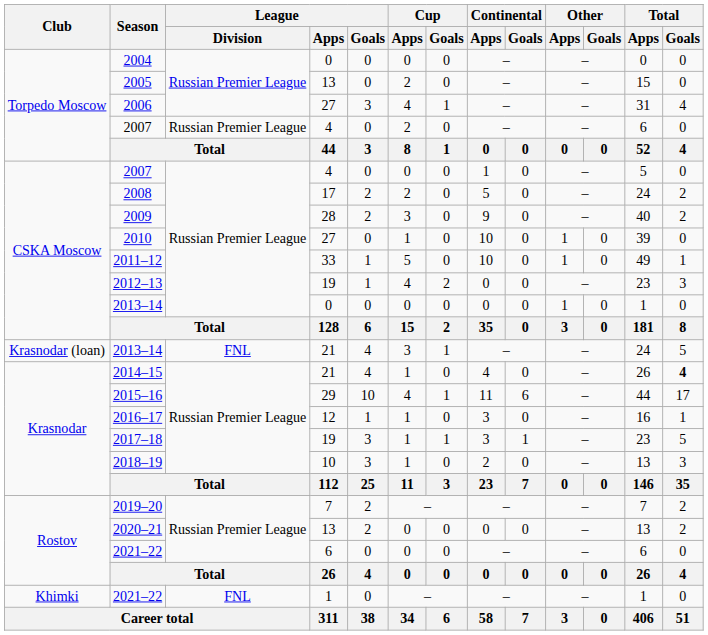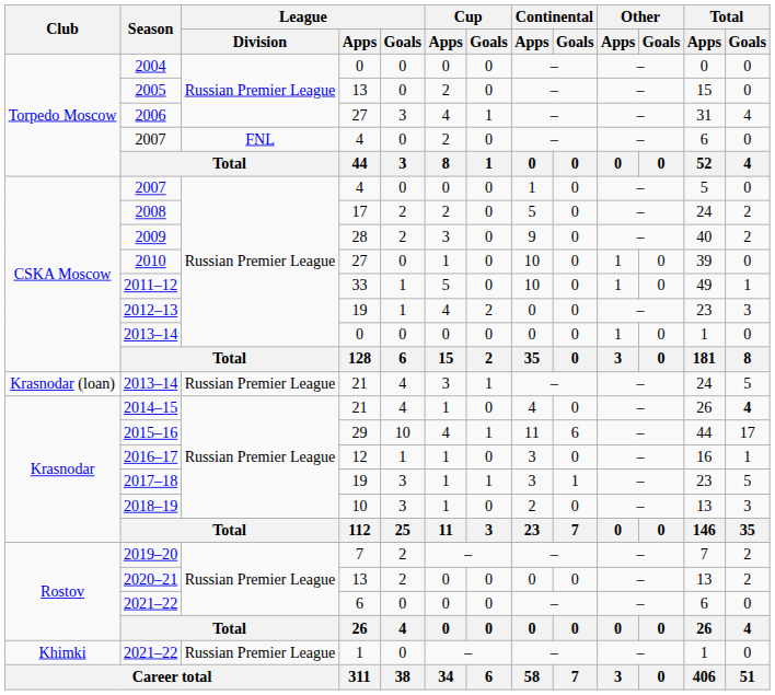 <table class="wikitable" style="text-align:center">
 <tr>
 <th rowspan="2">Club</th>
 <th rowspan="2">Season</th>
 <th colspan="3">League</th>
 <th colspan="2">Cup</th>
 <th colspan="2">Continental</th>
 <th colspan="2">Other</th>
 <th colspan="2">Total</th>
 </tr>
 <tr>
 <th>Division</th>
 <th>Apps</th>
 <th>Goals</th>
 <th>Apps</th>
 <th>Goals</th>
 <th>Apps</th>
 <th>Goals</th>
 <th>Apps</th>
 <th>Goals</th>
 <th>Apps</th>
 <th>Goals</th>
 </tr>
 <tr>
 <td rowspan="5"><a href='#'>Torpedo Moscow</a></td>
 <td><a href='#'>2004</a></td>
 <td rowspan="3"><a href='#'>Russian Premier League</a></td>
 <td>0</td>
 <td>0</td>
 <td>0</td>
 <td>0</td>
 <td colspan="2">–</td>
 <td colspan="2">–</td>
 <td>0</td>
 <td>0</td>
 </tr>
 <tr>
 <td><a href='#'>2005</a></td>
 <td>13</td>
 <td>0</td>
 <td>2</td>
 <td>0</td>
 <td colspan="2">–</td>
 <td colspan="2">–</td>
 <td>15</td>
 <td>0</td>
 </tr>
 <tr>
 <td><a href='#'>2006</a></td>
 <td>27</td>
 <td>3</td>
 <td>4</td>
 <td>1</td>
 <td colspan="2">–</td>
 <td colspan="2">–</td>
 <td>31</td>
 <td>4</td>
 </tr>
 <tr>
 <td>2007</td>
-<td>Russian Premier League</td>
+<td><a href='#'>FNL</a></td>
 <td>4</td>
 <td>0</td>
 <td>2</td>
 <td>0</td>
 <td colspan="2">–</td>
 <td colspan="2">–</td>
 <td>6</td>
 <td>0</td>
 </tr>
 <tr>
 <th colspan="2">Total</th>
 <th>44</th>
 <th>3</th>
 <th>8</th>
 <th>1</th>
 <th>0</th>
 <th>0</th>
 <th>0</th>
 <th>0</th>
 <th>52</th>
 <th>4</th>
 </tr>
 <tr>
 <td rowspan="8"><a href='#'>CSKA Moscow</a></td>
 <td><a href='#'>2007</a></td>
 <td rowspan="7">Russian Premier League</td>
 <td>4</td>
 <td>0</td>
 <td>0</td>
 <td>0</td>
 <td>1</td>
 <td>0</td>
 <td colspan="2">–</td>
 <td>5</td>
 <td>0</td>
 </tr>
 <tr>
 <td><a href='#'>2008</a></td>
 <td>17</td>
 <td>2</td>
 <td>2</td>
 <td>0</td>
 <td>5</td>
 <td>0</td>
 <td colspan="2">–</td>
 <td>24</td>
 <td>2</td>
 </tr>
 <tr>
 <td><a href='#'>2009</a></td>
 <td>28</td>
 <td>2</td>
 <td>3</td>
 <td>0</td>
 <td>9</td>
 <td>0</td>
 <td colspan="2">–</td>
 <td>40</td>
 <td>2</td>
 </tr>
 <tr>
 <td><a href='#'>2010</a></td>
 <td>27</td>
 <td>0</td>
 <td>1</td>
 <td>0</td>
 <td>10</td>
 <td>0</td>
 <td>1</td>
 <td>0</td>
 <td>39</td>
 <td>0</td>
 </tr>
 <tr>
 <td><a href='#'>2011–12</a></td>
 <td>33</td>
 <td>1</td>
 <td>5</td>
 <td>0</td>
 <td>10</td>
 <td>0</td>
 <td>1</td>
 <td>0</td>
 <td>49</td>
 <td>1</td>
 </tr>
 <tr>
 <td><a href='#'>2012–13</a></td>
 <td>19</td>
 <td>1</td>
 <td>4</td>
 <td>2</td>
 <td>0</td>
 <td>0</td>
 <td colspan="2">–</td>
 <td>23</td>
 <td>3</td>
 </tr>
 <tr>
 <td><a href='#'>2013–14</a></td>
 <td>0</td>
 <td>0</td>
 <td>0</td>
 <td>0</td>
 <td>0</td>
 <td>0</td>
 <td>1</td>
 <td>0</td>
 <td>1</td>
 <td>0</td>
 </tr>
 <tr>
 <th colspan="2">Total</th>
 <th>128</th>
 <th>6</th>
 <th>15</th>
 <th>2</th>
 <th>35</th>
 <th>0</th>
 <th>3</th>
 <th>0</th>
 <th>181</th>
 <th>8</th>
 </tr>
 <tr>
 <td><a href='#'>Krasnodar</a> (loan)</td>
 <td><a href='#'>2013–14</a></td>
-<td><a href='#'>FNL</a></td>
+<td>Russian Premier League</td>
 <td>21</td>
 <td>4</td>
 <td>3</td>
 <td>1</td>
 <td colspan="2">–</td>
 <td colspan="2">–</td>
 <td>24</td>
 <td>5</td>
 </tr>
 <tr>
 <td rowspan="6"><a href='#'>Krasnodar</a></td>
 <td><a href='#'>2014–15</a></td>
 <td rowspan="5">Russian Premier League</td>
 <td>21</td>
 <td>4</td>
 <td>1</td>
 <td>0</td>
 <td>4</td>
 <td>0</td>
 <td colspan="2">–</td>
 <td>26</td>
 <td><strong>4</strong></td>
 </tr>
 <tr>
 <td><a href='#'>2015–16</a></td>
 <td>29</td>
 <td>10</td>
 <td>4</td>
 <td>1</td>
 <td>11</td>
 <td>6</td>
 <td colspan="2">–</td>
 <td>44</td>
 <td>17</td>
 </tr>
 <tr>
 <td><a href='#'>2016–17</a></td>
 <td>12</td>
 <td>1</td>
 <td>1</td>
 <td>0</td>
 <td>3</td>
 <td>0</td>
 <td colspan="2">–</td>
 <td>16</td>
 <td>1</td>
 </tr>
 <tr>
 <td><a href='#'>2017–18</a></td>
 <td>19</td>
 <td>3</td>
 <td>1</td>
 <td>1</td>
 <td>3</td>
 <td>1</td>
 <td colspan="2">–</td>
 <td>23</td>
 <td>5</td>
 </tr>
 <tr>
 <td><a href='#'>2018–19</a></td>
 <td>10</td>
 <td>3</td>
 <td>1</td>
 <td>0</td>
 <td>2</td>
 <td>0</td>
 <td colspan="2">–</td>
 <td>13</td>
 <td>3</td>
 </tr>
 <tr>
 <th colspan="2">Total</th>
 <th>112</th>
 <th>25</th>
 <th>11</th>
 <th>3</th>
 <th>23</th>
 <th>7</th>
 <th>0</th>
 <th>0</th>
 <th>146</th>
 <th>35</th>
 </tr>
 <tr>
 <td rowspan="4"><a href='#'>Rostov</a></td>
 <td><a href='#'>2019–20</a></td>
 <td rowspan="3">Russian Premier League</td>
 <td>7</td>
 <td>2</td>
 <td colspan="2">–</td>
 <td colspan="2">–</td>
 <td colspan="2">–</td>
 <td>7</td>
 <td>2</td>
 </tr>
 <tr>
 <td><a href='#'>2020–21</a></td>
 <td>13</td>
 <td>2</td>
 <td>0</td>
 <td>0</td>
 <td>0</td>
 <td>0</td>
 <td colspan="2">–</td>
 <td>13</td>
 <td>2</td>
 </tr>
 <tr>
 <td><a href='#'>2021–22</a></td>
 <td>6</td>
 <td>0</td>
 <td>0</td>
 <td>0</td>
 <td colspan="2">–</td>
 <td colspan="2">–</td>
 <td>6</td>
 <td>0</td>
 </tr>
 <tr>
 <th colspan="2">Total</th>
 <th>26</th>
 <th>4</th>
 <th>0</th>
 <th>0</th>
 <th>0</th>
 <th>0</th>
 <th>0</th>
 <th>0</th>
 <th>26</th>
 <th>4</th>
 </tr>
 <tr>
 <td><a href='#'>Khimki</a></td>
 <td><a href='#'>2021–22</a></td>
-<td><a href='#'>FNL</a></td>
+<td>Russian Premier League</td>
 <td>1</td>
 <td>0</td>
 <td colspan="2">–</td>
 <td colspan="2">–</td>
 <td colspan="2">–</td>
 <td>1</td>
 <td>0</td>
 </tr>
 <tr>
 <th colspan="3">Career total</th>
 <th>311</th>
 <th>38</th>
 <th>34</th>
 <th>6</th>
 <th>58</th>
 <th>7</th>
 <th>3</th>
 <th>0</th>
 <th>406</th>
 <th>51</th>
 </tr>
 </table>
